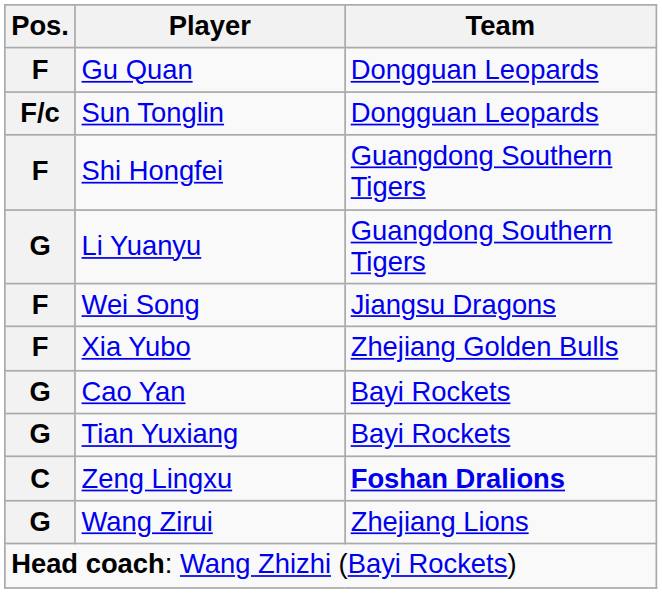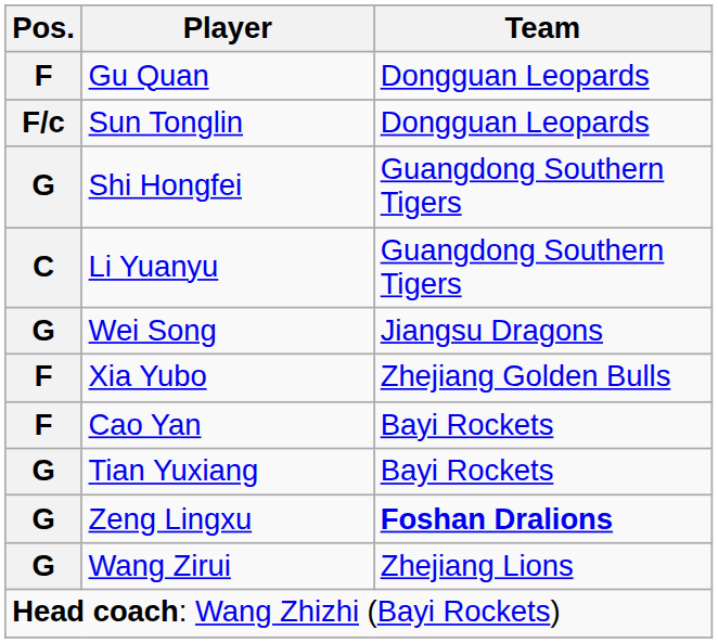 <table class="wikitable">
 <tr>
 <th>Pos.</th>
 <th width=150>Player</th>
 <th width=175>Team</th>
 </tr>
 <tr>
 <th>F</th>
 <td> <a href='#'>Gu Quan</a></td>
 <td><a href='#'>Dongguan Leopards</a></td>
 </tr>
 <tr>
 <th>F/c</th>
 <td> <a href='#'>Sun Tonglin</a></td>
 <td><a href='#'>Dongguan Leopards</a></td>
 </tr>
 <tr>
-<th>F</th>
+<th>G</th>
 <td> <a href='#'>Shi Hongfei</a></td>
 <td><a href='#'>Guangdong Southern Tigers</a></td>
 </tr>
 <tr>
-<th>G</th>
+<th>C</th>
 <td> <a href='#'>Li Yuanyu</a></td>
 <td><a href='#'>Guangdong Southern Tigers</a></td>
 </tr>
 <tr>
-<th>F</th>
+<th>G</th>
 <td> <a href='#'>Wei Song</a></td>
 <td><a href='#'>Jiangsu Dragons</a></td>
 </tr>
 <tr>
 <th>F</th>
 <td> <a href='#'>Xia Yubo</a></td>
 <td><a href='#'>Zhejiang Golden Bulls</a></td>
 </tr>
 <tr>
-<th>G</th>
+<th>F</th>
 <td> <a href='#'>Cao Yan</a></td>
 <td><a href='#'>Bayi Rockets</a></td>
 </tr>
 <tr>
 <th>G</th>
 <td> <a href='#'>Tian Yuxiang</a></td>
 <td><a href='#'>Bayi Rockets</a></td>
 </tr>
 <tr>
-<th>C</th>
+<th>G</th>
 <td> <a href='#'>Zeng Lingxu</a></td>
 <td><strong><a href='#'>Foshan Dralions</a></strong></td>
 </tr>
 <tr>
 <th>G</th>
 <td> <a href='#'>Wang Zirui</a></td>
 <td><a href='#'>Zhejiang Lions</a></td>
 </tr>
 <tr>
 <td colspan="5"><strong>Head coach</strong>:  <a href='#'>Wang Zhizhi</a> (<a href='#'>Bayi Rockets</a>)</td>
 </tr>
 </table>
